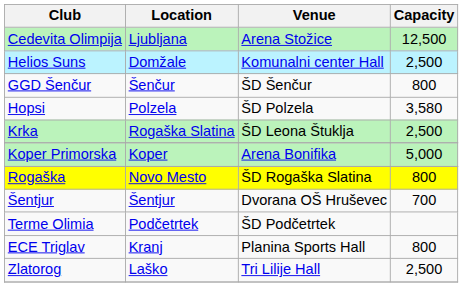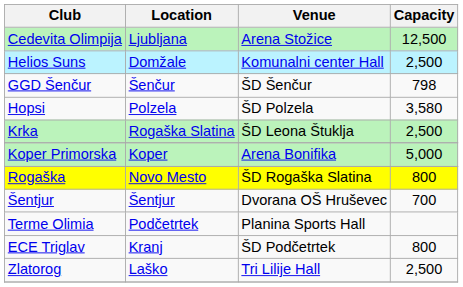 <table class="wikitable sortable">
 <tr>
 <th>Club</th>
 <th>Location</th>
 <th>Venue</th>
 <th>Capacity</th>
 </tr>
 <tr bgcolor="#bbf3bb">
 <td><a href='#'>Cedevita Olimpija</a></td>
 <td><a href='#'>Ljubljana</a></td>
 <td><a href='#'>Arena Stožice</a></td>
 <td align="center">12,500</td>
 </tr>
 <tr bgcolor="#bbf3ff">
 <td><a href='#'>Helios Suns</a></td>
 <td><a href='#'>Domžale</a></td>
 <td><a href='#'>Komunalni center Hall</a></td>
 <td align="center">2,500</td>
 </tr>
 <tr>
 <td><a href='#'>GGD Šenčur</a></td>
 <td><a href='#'>Šenčur</a></td>
 <td>ŠD Šenčur</td>
-<td align="center">800</td>
+<td align="center">798</td>
 </tr>
 <tr>
 <td><a href='#'>Hopsi</a></td>
 <td><a href='#'>Polzela</a></td>
 <td>ŠD Polzela</td>
 <td align="center">3,580</td>
 </tr>
 <tr bgcolor="#bbf3bb">
 <td><a href='#'>Krka</a></td>
 <td><a href='#'>Rogaška Slatina</a></td>
 <td>ŠD Leona Štuklja</td>
 <td align="center">2,500</td>
 </tr>
 <tr>
 </tr>
 <tr bgcolor="#bbf3bb">
 <td><a href='#'>Koper Primorska</a></td>
 <td><a href='#'>Koper</a></td>
 <td><a href='#'>Arena Bonifika</a></td>
 <td align="center">5,000</td>
 </tr>
 <tr>
 </tr>
 <tr bgcolor="yellow">
 <td><a href='#'>Rogaška</a></td>
 <td><a href='#'>Novo Mesto</a></td>
 <td>ŠD Rogaška Slatina</td>
 <td align="center">800</td>
 </tr>
 <tr>
 <td><a href='#'>Šentjur</a></td>
 <td><a href='#'>Šentjur</a></td>
 <td>Dvorana OŠ Hruševec</td>
 <td align="center">700</td>
 </tr>
 <tr>
 <td><a href='#'>Terme Olimia</a></td>
 <td><a href='#'>Podčetrtek</a></td>
-<td>ŠD Podčetrtek</td>
+<td>Planina Sports Hall</td>
 <td align="center"></td>
 </tr>
 <tr>
 <td><a href='#'>ECE Triglav</a></td>
 <td><a href='#'>Kranj</a></td>
-<td>Planina Sports Hall</td>
+<td>ŠD Podčetrtek</td>
 <td align="center">800</td>
 </tr>
 <tr>
 <td><a href='#'>Zlatorog</a></td>
 <td><a href='#'>Laško</a></td>
 <td><a href='#'>Tri Lilije Hall</a></td>
 <td align="center">2,500</td>
 </tr>
 <tr>
 </tr>
 </table>
